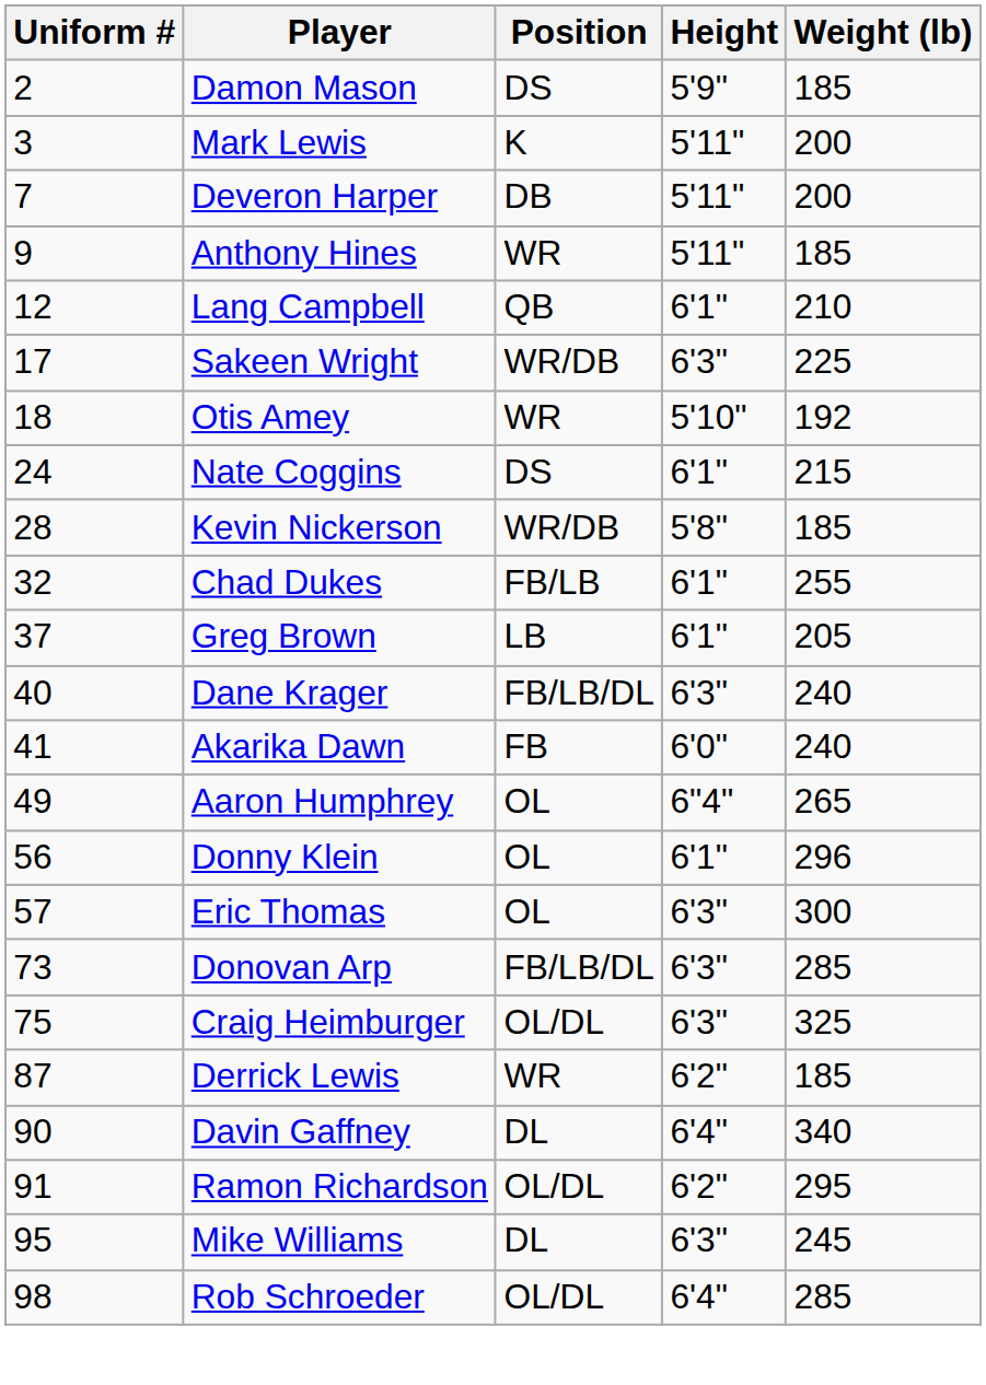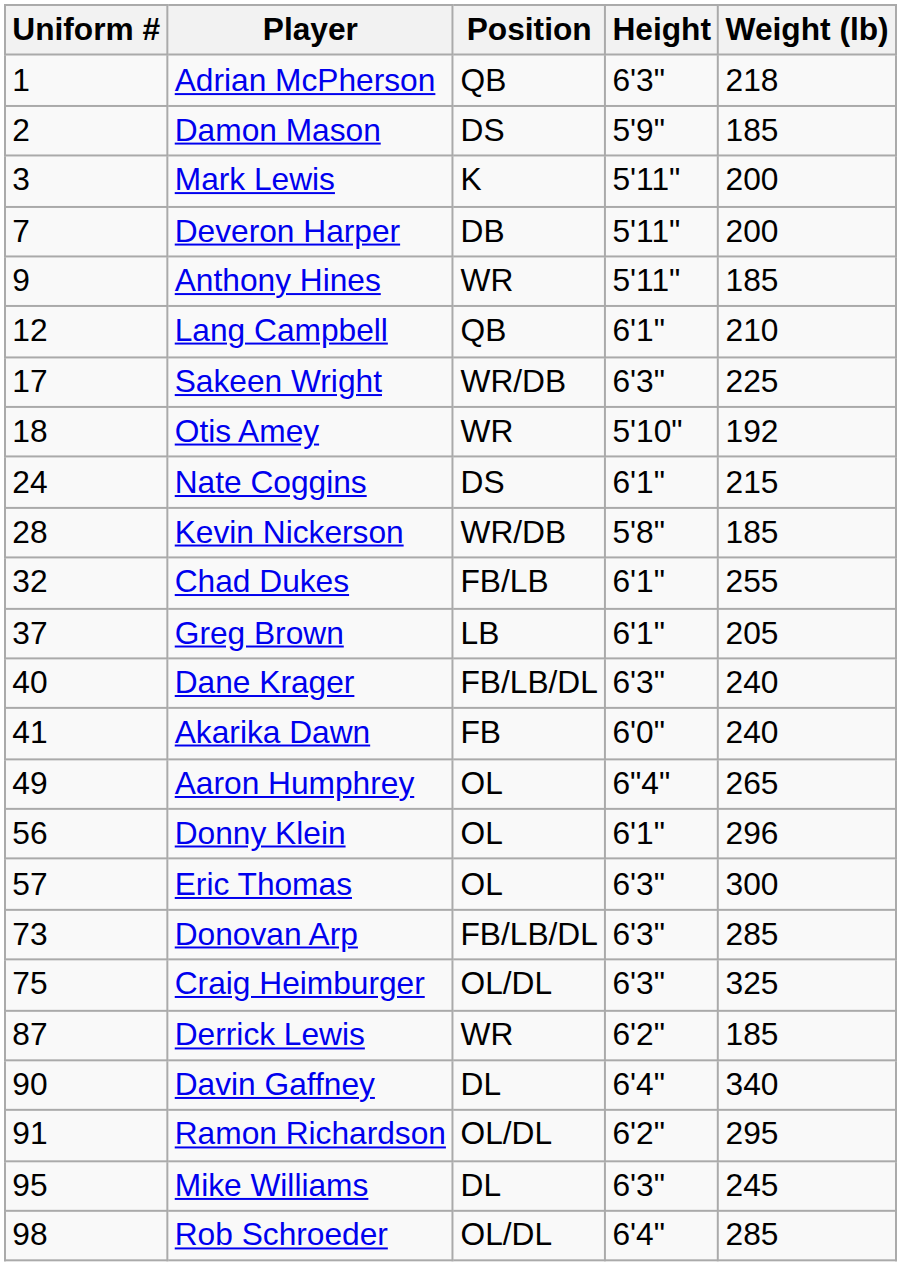 <table class="wikitable">
 <tr>
 <th>Uniform #</th>
 <th>Player</th>
 <th>Position</th>
 <th>Height</th>
 <th>Weight (lb)</th>
+</tr>
+<tr>
+<td>1</td>
+<td><a href='#'>Adrian McPherson</a></td>
+<td>QB</td>
+<td>6'3"</td>
+<td>218</td>
 </tr>
 <tr>
 <td>2</td>
 <td><a href='#'>Damon Mason</a></td>
 <td>DS</td>
 <td>5'9"</td>
 <td>185</td>
 </tr>
 <tr>
 <td>3</td>
 <td><a href='#'>Mark Lewis</a></td>
 <td>K</td>
 <td>5'11"</td>
 <td>200</td>
 </tr>
 <tr>
 <td>7</td>
 <td><a href='#'>Deveron Harper</a></td>
 <td>DB</td>
 <td>5'11"</td>
 <td>200</td>
 </tr>
 <tr>
 <td>9</td>
 <td><a href='#'>Anthony Hines</a></td>
 <td>WR</td>
 <td>5'11"</td>
 <td>185</td>
 </tr>
 <tr>
 <td>12</td>
 <td><a href='#'>Lang Campbell</a></td>
 <td>QB</td>
 <td>6'1"</td>
 <td>210</td>
 </tr>
 <tr>
 <td>17</td>
 <td><a href='#'>Sakeen Wright</a></td>
 <td>WR/DB</td>
 <td>6'3"</td>
 <td>225</td>
 </tr>
 <tr>
 <td>18</td>
 <td><a href='#'>Otis Amey</a></td>
 <td>WR</td>
 <td>5'10"</td>
 <td>192</td>
 </tr>
 <tr>
 <td>24</td>
 <td><a href='#'>Nate Coggins</a></td>
 <td>DS</td>
 <td>6'1"</td>
 <td>215</td>
 </tr>
 <tr>
 <td>28</td>
 <td><a href='#'>Kevin Nickerson</a></td>
 <td>WR/DB</td>
 <td>5'8"</td>
 <td>185</td>
 </tr>
 <tr>
 <td>32</td>
 <td><a href='#'>Chad Dukes</a></td>
 <td>FB/LB</td>
 <td>6'1"</td>
 <td>255</td>
 </tr>
 <tr>
 <td>37</td>
 <td><a href='#'>Greg Brown</a></td>
 <td>LB</td>
 <td>6'1"</td>
 <td>205</td>
 </tr>
 <tr>
 <td>40</td>
 <td><a href='#'>Dane Krager</a></td>
 <td>FB/LB/DL</td>
 <td>6'3"</td>
 <td>240</td>
 </tr>
 <tr>
 <td>41</td>
 <td><a href='#'>Akarika Dawn</a></td>
 <td>FB</td>
 <td>6'0"</td>
 <td>240</td>
 </tr>
 <tr>
 <td>49</td>
 <td><a href='#'>Aaron Humphrey</a></td>
 <td>OL</td>
 <td>6"4"</td>
 <td>265</td>
 </tr>
 <tr>
 <td>56</td>
 <td><a href='#'>Donny Klein</a></td>
 <td>OL</td>
 <td>6'1"</td>
 <td>296</td>
 </tr>
 <tr>
 <td>57</td>
 <td><a href='#'>Eric Thomas</a></td>
 <td>OL</td>
 <td>6'3"</td>
 <td>300</td>
 </tr>
 <tr>
 <td>73</td>
 <td><a href='#'>Donovan Arp</a></td>
 <td>FB/LB/DL</td>
 <td>6'3"</td>
 <td>285</td>
 </tr>
 <tr>
 <td>75</td>
 <td><a href='#'>Craig Heimburger</a></td>
 <td>OL/DL</td>
 <td>6'3"</td>
 <td>325</td>
 </tr>
 <tr>
 <td>87</td>
 <td><a href='#'>Derrick Lewis</a></td>
 <td>WR</td>
 <td>6'2"</td>
 <td>185</td>
 </tr>
 <tr>
 <td>90</td>
 <td><a href='#'>Davin Gaffney</a></td>
 <td>DL</td>
 <td>6'4"</td>
 <td>340</td>
 </tr>
 <tr>
 <td>91</td>
 <td><a href='#'>Ramon Richardson</a></td>
 <td>OL/DL</td>
 <td>6'2"</td>
 <td>295</td>
 </tr>
 <tr>
 <td>95</td>
 <td><a href='#'>Mike Williams</a></td>
 <td>DL</td>
 <td>6'3"</td>
 <td>245</td>
 </tr>
 <tr>
 <td>98</td>
 <td><a href='#'>Rob Schroeder</a></td>
 <td>OL/DL</td>
 <td>6'4"</td>
 <td>285</td>
 </tr>
 </table>
